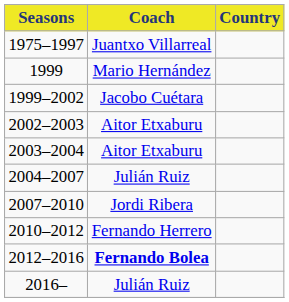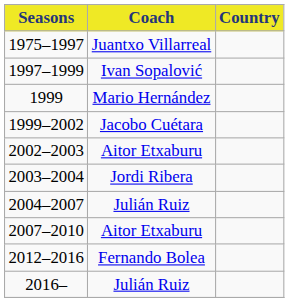 <table class="wikitable" style="text-align: center;">
 <tr>
 <th style="color:#24357B; background:#EFE925">Seasons</th>
 <th style="color:#24357B; background:#EFE925">Coach</th>
 <th style="color:#24357B; background:#EFE925">Country</th>
 </tr>
 <tr>
 <td style="text-align: center">1975–1997</td>
 <td style="text-align: center"><a href='#'>Juantxo Villarreal</a></td>
+<td style="text-align: center"></td>
+</tr>
+<tr>
+<td style="text-align: center">1997–1999</td>
+<td style="text-align: center"><a href='#'>Ivan Sopalović</a></td>
 <td style="text-align: center"></td>
 </tr>
 <tr>
 <td style="text-align: center">1999</td>
 <td style="text-align: center"><a href='#'>Mario Hernández</a></td>
 <td style="text-align: center"></td>
 </tr>
 <tr>
 <td style="text-align: center">1999–2002</td>
 <td style="text-align: center"><a href='#'>Jacobo Cuétara</a></td>
 <td style="text-align: center"></td>
 </tr>
 <tr>
 <td style="text-align: center">2002–2003</td>
 <td style="text-align: center"><a href='#'>Aitor Etxaburu</a></td>
 <td style="text-align: center"></td>
 </tr>
 <tr>
 <td style="text-align: center">2003–2004</td>
-<td style="text-align: center"><a href='#'>Aitor Etxaburu</a></td>
+<td style="text-align: center"><a href='#'>Jordi Ribera</a></td>
 <td style="text-align: center"></td>
 </tr>
 <tr>
 <td style="text-align: center">2004–2007</td>
 <td style="text-align: center"><a href='#'>Julián Ruiz</a></td>
 <td style="text-align: center"></td>
 </tr>
 <tr>
 <td style="text-align: center">2007–2010</td>
-<td style="text-align: center"><a href='#'>Jordi Ribera</a></td>
-<td style="text-align: center"></td>
-</tr>
-<tr>
-<td style="text-align: center">2010–2012</td>
-<td style="text-align: center"><a href='#'>Fernando Herrero</a></td>
+<td style="text-align: center"><a href='#'>Aitor Etxaburu</a></td>
 <td style="text-align: center"></td>
 </tr>
 <tr>
 <td style="text-align: center">2012–2016</td>
-<td style="text-align: center"><strong><a href='#'>Fernando Bolea</a></strong></td>
+<td style="text-align: center"><a href='#'>Fernando Bolea</a></td>
 <td style="text-align: center"></td>
 </tr>
 <tr>
 <td style="text-align: center">2016–</td>
 <td style="text-align: center"><a href='#'>Julián Ruiz</a></td>
 <td style="text-align: center"></td>
 </tr>
 <tr>
 </tr>
 </table>
